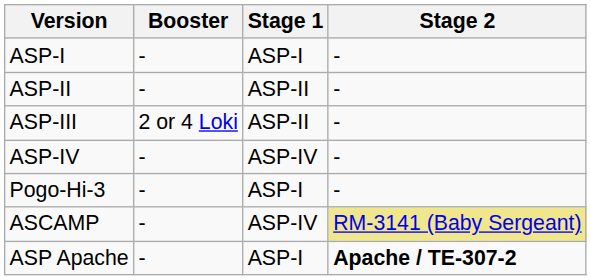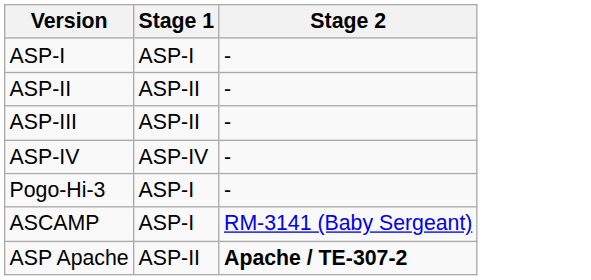 <table class="wikitable sortable">
 <tr>
 <th>Version</th>
-<th>Booster</th>
 <th>Stage 1</th>
 <th>Stage 2</th>
 </tr>
 <tr>
 <td>ASP-I</td>
-<td>-</td>
 <td>ASP-I</td>
 <td>-</td>
 </tr>
 <tr>
 <td>ASP-II</td>
-<td>-</td>
 <td>ASP-II</td>
 <td>-</td>
 </tr>
 <tr>
 <td>ASP-III</td>
-<td>2 or 4 <a href='#'>Loki</a></td>
 <td>ASP-II</td>
 <td>-</td>
 </tr>
 <tr>
 <td>ASP-IV</td>
-<td>-</td>
 <td>ASP-IV</td>
 <td>-</td>
 </tr>
 <tr>
 <td>Pogo-Hi-3</td>
-<td>-</td>
 <td>ASP-I</td>
 <td>-</td>
 </tr>
 <tr>
 <td>ASCAMP</td>
-<td>-</td>
-<td>ASP-IV</td>
-<td style="background: khaki;"><a href='#'>RM-3141 (Baby Sergeant)</a></td>
+<td>ASP-I</td>
+<td><a href='#'>RM-3141 (Baby Sergeant)</a></td>
 </tr>
 <tr>
 <td>ASP Apache</td>
-<td>-</td>
-<td>ASP-I</td>
+<td>ASP-II</td>
 <td><strong>Apache / TE-307-2</strong></td>
 </tr>
 </table>
